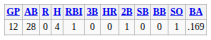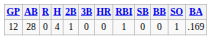 <table class="wikitable">
 <tr>
 <th><a href='#'>GP</a></th>
 <th><a href='#'>AB</a></th>
 <th><a href='#'>R</a></th>
 <th><a href='#'>H</a></th>
-<th><a href='#'>RBI</a></th>
+<th><a href='#'>2B</a></th>
 <th><a href='#'>3B</a></th>
 <th><a href='#'>HR</a></th>
-<th><a href='#'>2B</a></th>
+<th><a href='#'>RBI</a></th>
 <th><a href='#'>SB</a></th>
 <th><a href='#'>BB</a></th>
 <th><a href='#'>SO</a></th>
 <th><a href='#'>BA</a></th>
 </tr>
 <tr align=center>
 <td>12</td>
 <td>28</td>
 <td>0</td>
 <td>4</td>
 <td>1</td>
 <td>0</td>
 <td>0</td>
 <td>1</td>
 <td>0</td>
 <td>0</td>
 <td>1</td>
 <td>.169</td>
 </tr>
 </table>
